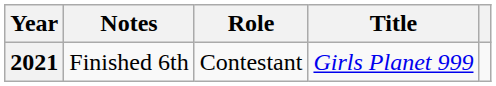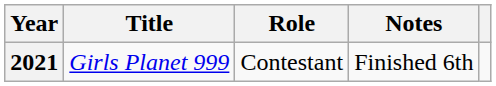 <table class="wikitable plainrowheaders">
 <tr>
 <th scope="col">Year</th>
+<th scope="col">Title</th>
+<th scope="col">Role</th>
 <th scope="col">Notes</th>
-<th scope="col">Role</th>
-<th scope="col">Title</th>
 <th scope="col" class="unsortable"></th>
 </tr>
 <tr>
 <th scope="row">2021</th>
+<td><em><a href='#'>Girls Planet 999</a></em></td>
+<td>Contestant</td>
 <td>Finished 6th</td>
-<td>Contestant</td>
-<td><em><a href='#'>Girls Planet 999</a></em></td>
 <td style="text-align:center"></td>
 </tr>
 </table>
